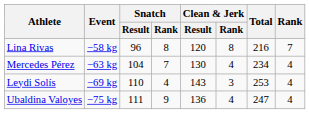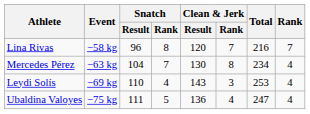 <table class="wikitable" style="font-size:90%">
 <tr>
 <th rowspan="2">Athlete</th>
 <th rowspan="2">Event</th>
 <th colspan="2">Snatch</th>
 <th colspan="2">Clean & Jerk</th>
 <th rowspan="2">Total</th>
 <th rowspan="2">Rank</th>
 </tr>
 <tr style="font-size:95%">
 <th>Result</th>
 <th>Rank</th>
 <th>Result</th>
 <th>Rank</th>
 </tr>
 <tr align=center>
 <td align=left><a href='#'>Lina Rivas</a></td>
 <td align=left><a href='#'>−58 kg</a></td>
 <td>96</td>
 <td>8</td>
 <td>120</td>
-<td>8</td>
+<td>7</td>
 <td>216</td>
 <td>7</td>
 </tr>
 <tr align=center>
 <td align=left><a href='#'>Mercedes Pérez</a></td>
 <td align=left><a href='#'>−63 kg</a></td>
 <td>104</td>
 <td>7</td>
 <td>130</td>
-<td>4</td>
+<td>8</td>
 <td>234</td>
 <td>4</td>
 </tr>
 <tr align=center>
 <td align=left><a href='#'>Leydi Solís</a></td>
 <td align=left><a href='#'>−69 kg</a></td>
 <td>110</td>
 <td>4</td>
 <td>143</td>
 <td>3</td>
 <td>253</td>
 <td>4</td>
 </tr>
 <tr align=center>
 <td align=left><a href='#'>Ubaldina Valoyes</a></td>
 <td align=left><a href='#'>−75 kg</a></td>
 <td>111</td>
-<td>9</td>
+<td>5</td>
 <td>136</td>
 <td>4</td>
 <td>247</td>
 <td>4</td>
 </tr>
 </table>
